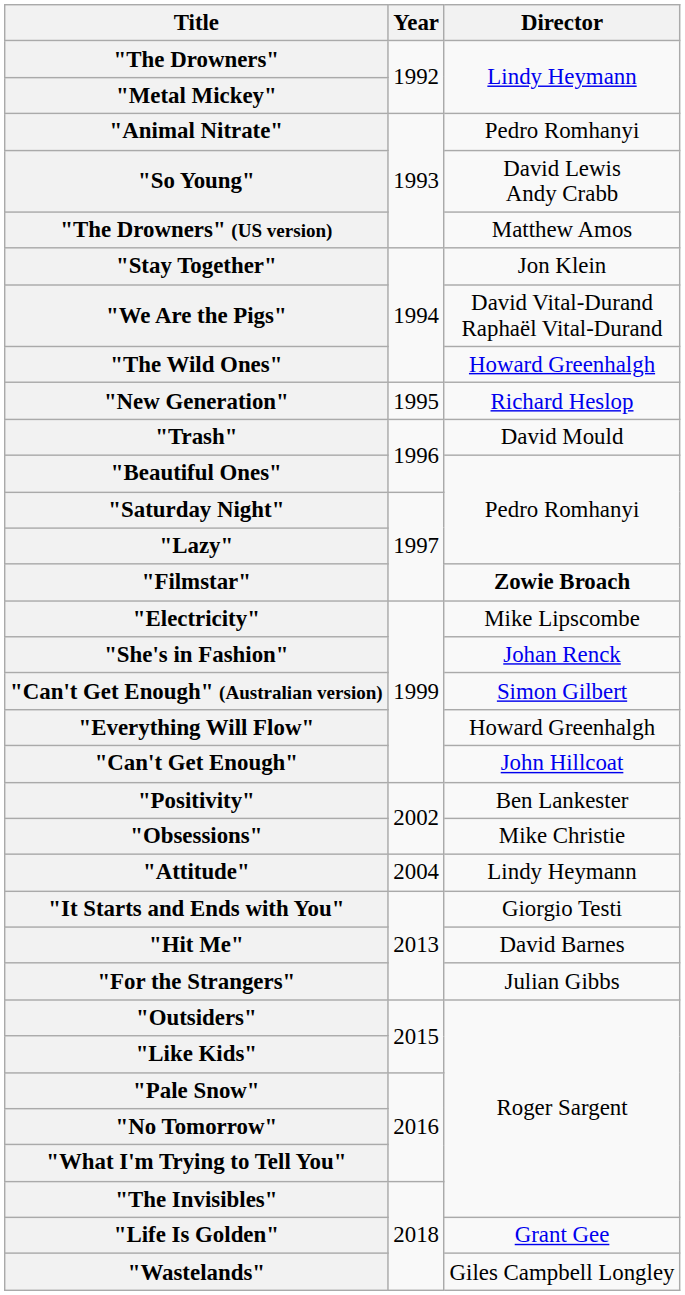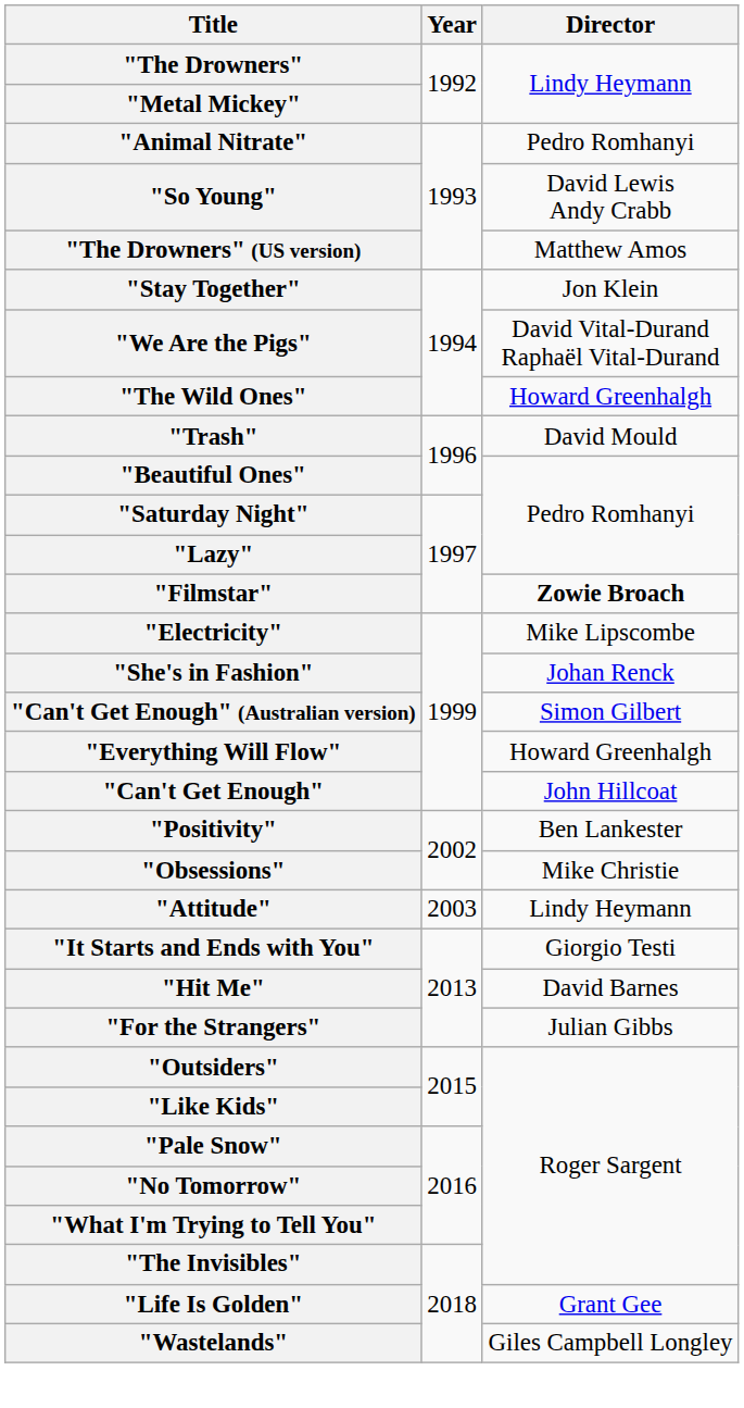 <table class="wikitable plainrowheaders" style="text-align:center;">
 <tr>
 <th rowspan="1">Title</th>
 <th rowspan="1">Year</th>
 <th rowspan="1">Director</th>
 </tr>
 <tr>
 <th scope="row">"The Drowners"</th>
 <td rowspan=2>1992</td>
 <td rowspan=2><a href='#'>Lindy Heymann</a></td>
 </tr>
 <tr>
 <th scope="row">"Metal Mickey"</th>
 </tr>
 <tr>
 <th scope="row">"Animal Nitrate"</th>
 <td rowspan=3>1993</td>
 <td>Pedro Romhanyi</td>
 </tr>
 <tr>
 <th scope="row">"So Young"</th>
 <td>David Lewis<br>Andy Crabb</td>
 </tr>
 <tr>
 <th scope="row">"The Drowners" <small>(US version)</small></th>
 <td>Matthew Amos</td>
 </tr>
 <tr>
 <th scope="row">"Stay Together"</th>
 <td rowspan=3>1994</td>
 <td>Jon Klein</td>
 </tr>
 <tr>
 <th scope="row">"We Are the Pigs"</th>
 <td>David Vital-Durand<br>Raphaël Vital-Durand</td>
 </tr>
 <tr>
 <th scope="row">"The Wild Ones"</th>
 <td><a href='#'>Howard Greenhalgh</a></td>
-</tr>
-<tr>
-<th scope="row">"New Generation"</th>
-<td>1995</td>
-<td><a href='#'>Richard Heslop</a></td>
 </tr>
 <tr>
 <th scope="row">"Trash"</th>
 <td rowspan=2>1996</td>
 <td>David Mould</td>
 </tr>
 <tr>
 <th scope="row">"Beautiful Ones"</th>
 <td rowspan=3>Pedro Romhanyi</td>
 </tr>
 <tr>
 <th scope="row">"Saturday Night"</th>
 <td rowspan=3>1997</td>
 </tr>
 <tr>
 <th scope="row">"Lazy"</th>
 </tr>
 <tr>
 <th scope="row">"Filmstar"</th>
 <td><strong>Zowie Broach</strong></td>
 </tr>
 <tr>
 <th scope="row">"Electricity"</th>
 <td rowspan=5>1999</td>
 <td>Mike Lipscombe</td>
 </tr>
 <tr>
 <th scope="row">"She's in Fashion"</th>
 <td><a href='#'>Johan Renck</a></td>
 </tr>
 <tr>
 <th scope="row">"Can't Get Enough" <small>(Australian version)</small></th>
 <td><a href='#'>Simon Gilbert</a></td>
 </tr>
 <tr>
 <th scope="row">"Everything Will Flow"</th>
 <td>Howard Greenhalgh</td>
 </tr>
 <tr>
 <th scope="row">"Can't Get Enough"</th>
 <td><a href='#'>John Hillcoat</a></td>
 </tr>
 <tr>
 <th scope="row">"Positivity"</th>
 <td rowspan=2>2002</td>
 <td>Ben Lankester</td>
 </tr>
 <tr>
 <th scope="row">"Obsessions"</th>
 <td>Mike Christie</td>
 </tr>
 <tr>
 <th scope="row">"Attitude"</th>
-<td>2004</td>
+<td>2003</td>
 <td>Lindy Heymann</td>
 </tr>
 <tr>
 <th scope="row">"It Starts and Ends with You"</th>
 <td rowspan=3>2013</td>
 <td>Giorgio Testi</td>
 </tr>
 <tr>
 <th scope="row">"Hit Me"</th>
 <td>David Barnes</td>
 </tr>
 <tr>
 <th scope="row">"For the Strangers"</th>
 <td>Julian Gibbs</td>
 </tr>
 <tr>
 <th scope="row">"Outsiders"</th>
 <td rowspan=2>2015</td>
 <td rowspan=6>Roger Sargent</td>
 </tr>
 <tr>
 <th scope="row">"Like Kids"</th>
 </tr>
 <tr>
 <th scope="row">"Pale Snow"</th>
 <td rowspan=3>2016</td>
 </tr>
 <tr>
 <th scope="row">"No Tomorrow"</th>
 </tr>
 <tr>
 <th scope="row">"What I'm Trying to Tell You"</th>
 </tr>
 <tr>
 <th scope="row">"The Invisibles"</th>
 <td rowspan=3>2018</td>
 </tr>
 <tr>
 <th scope="row">"Life Is Golden"</th>
 <td><a href='#'>Grant Gee</a></td>
 </tr>
 <tr>
 <th scope="row">"Wastelands"</th>
 <td>Giles Campbell Longley</td>
 </tr>
 </table>
